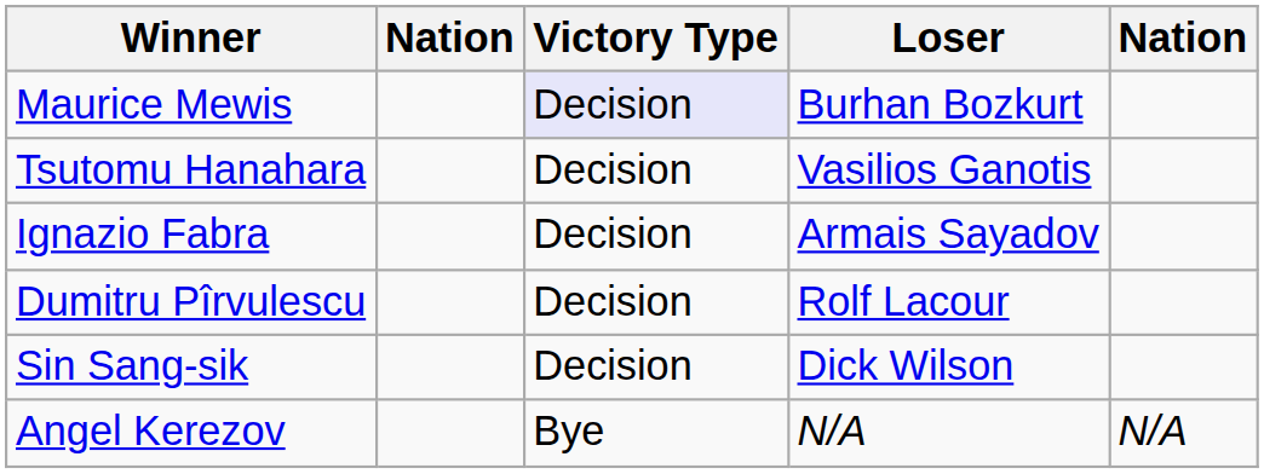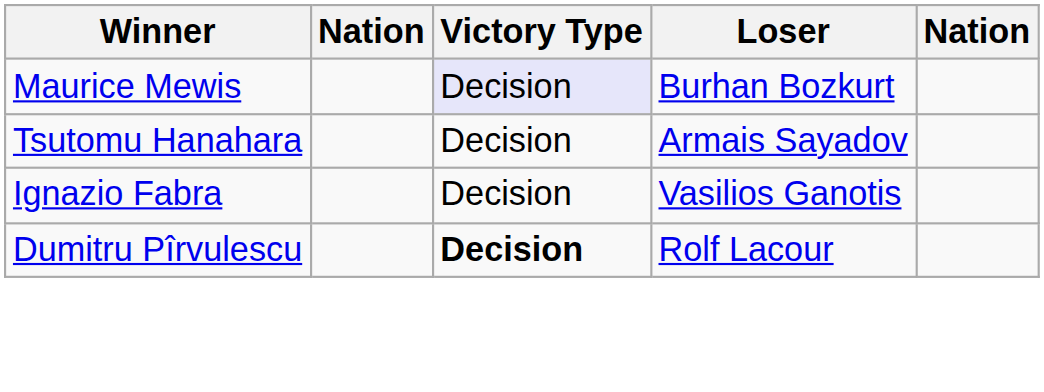 <table class="wikitable sortable" style="text-align:left;">
 <tr>
 <th>Winner</th>
 <th>Nation</th>
 <th>Victory Type</th>
 <th>Loser</th>
 <th>Nation</th>
 </tr>
 <tr>
 <td><a href='#'>Maurice Mewis</a></td>
 <td></td>
 <td style="background: lavender;">Decision</td>
 <td><a href='#'>Burhan Bozkurt</a></td>
 <td></td>
 </tr>
 <tr>
 <td><a href='#'>Tsutomu Hanahara</a></td>
 <td></td>
 <td>Decision</td>
-<td><a href='#'>Vasilios Ganotis</a></td>
+<td><a href='#'>Armais Sayadov</a></td>
 <td></td>
 </tr>
 <tr>
 <td><a href='#'>Ignazio Fabra</a></td>
 <td></td>
 <td>Decision</td>
-<td><a href='#'>Armais Sayadov</a></td>
+<td><a href='#'>Vasilios Ganotis</a></td>
 <td></td>
 </tr>
 <tr>
 <td><a href='#'>Dumitru Pîrvulescu</a></td>
 <td></td>
-<td>Decision</td>
+<td><strong>Decision</strong></td>
 <td><a href='#'>Rolf Lacour</a></td>
 <td></td>
 </tr>
-<tr>
-<td><a href='#'>Sin Sang-sik</a></td>
-<td></td>
-<td>Decision</td>
-<td><a href='#'>Dick Wilson</a></td>
-<td></td>
-</tr>
-<tr>
-<td><a href='#'>Angel Kerezov</a></td>
-<td></td>
-<td>Bye</td>
-<td><em>N/A</em></td>
-<td><em>N/A</em></td>
-</tr>
 </table>
